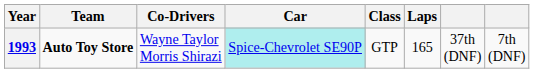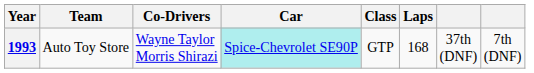 <table class="wikitable" style="font-size:90%">
 <tr>
 <th>Year</th>
 <th>Team</th>
 <th>Co-Drivers</th>
 <th>Car</th>
 <th>Class</th>
 <th>Laps</th>
 <th></th>
 <th></th>
 </tr>
 <tr align="center">
 <th><a href='#'>1993</a></th>
-<td align="left"><strong> Auto Toy Store</strong></td>
+<td align="left"> Auto Toy Store</td>
 <td align="left"> <a href='#'>Wayne Taylor</a><br> <a href='#'>Morris Shirazi</a></td>
 <td align="left" style="background: paleturquoise;"><a href='#'>Spice-Chevrolet SE90P</a></td>
 <td>GTP</td>
-<td>165</td>
+<td>168</td>
 <td>37th <br>(DNF)</td>
 <td>7th <br>(DNF)</td>
 </tr>
 </table>
